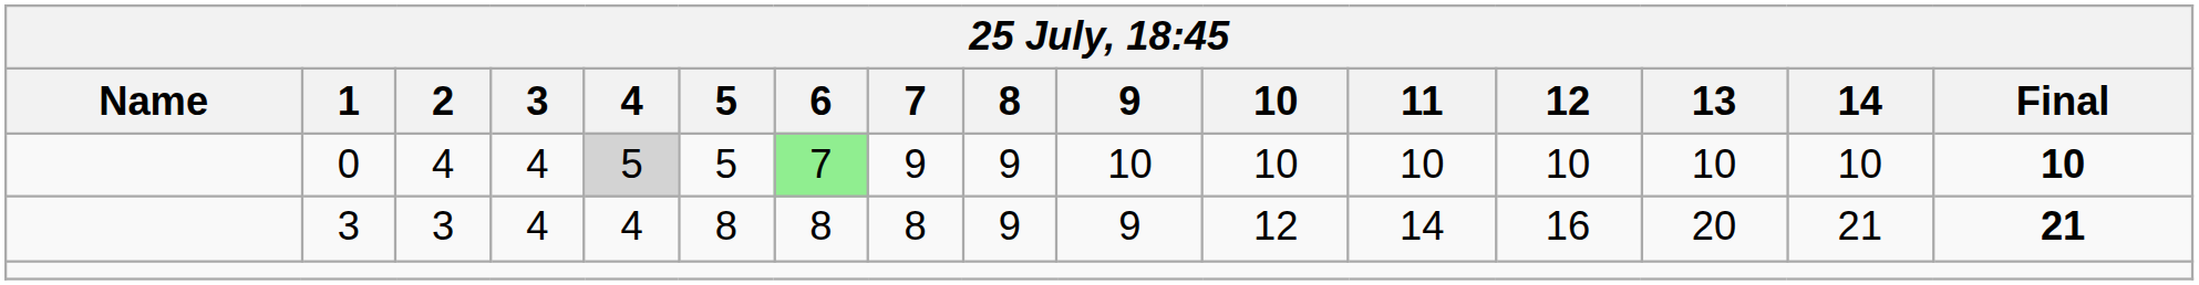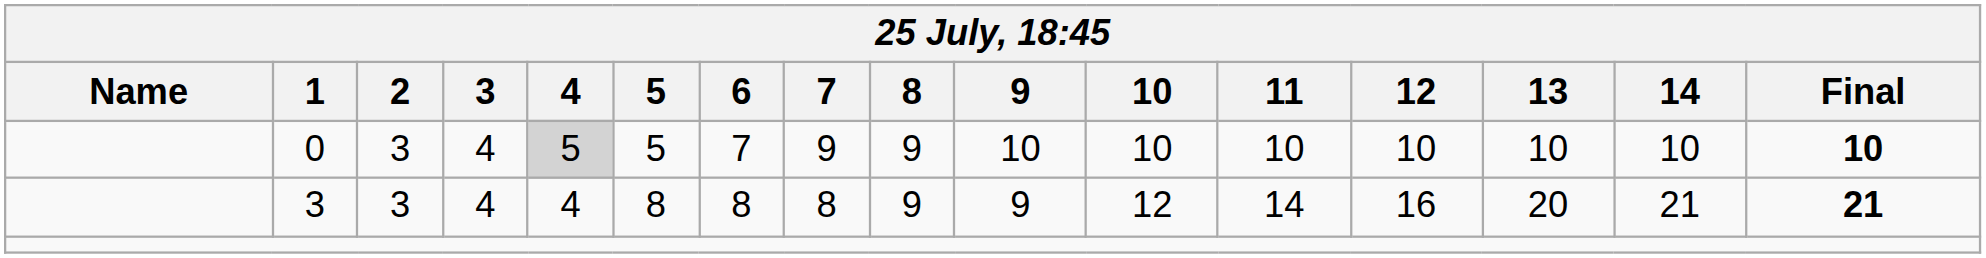 <table class=wikitable style="text-align:center; width: 55%">
 <tr>
 <th colspan=17><em>25 July, 18:45</em></th>
 </tr>
 <tr>
 <th>Name</th>
 <th>1</th>
 <th>2</th>
 <th>3</th>
 <th>4</th>
 <th>5</th>
 <th>6</th>
 <th>7</th>
 <th>8</th>
 <th>9</th>
 <th>10</th>
 <th>11</th>
 <th>12</th>
 <th>13</th>
 <th>14</th>
 <th>Final</th>
 </tr>
 <tr>
 <td align=left></td>
 <td>0</td>
-<td>4</td>
+<td>3</td>
 <td>4</td>
 <td style="background: lightgrey;">5</td>
 <td>5</td>
-<td style="background: lightgreen;">7</td>
+<td>7</td>
 <td>9</td>
 <td>9</td>
 <td>10</td>
 <td>10</td>
 <td>10</td>
 <td>10</td>
 <td>10</td>
 <td>10</td>
 <td><strong>10</strong></td>
 </tr>
 <tr>
 <td align=left><strong></strong></td>
 <td>3</td>
 <td>3</td>
 <td>4</td>
 <td>4</td>
 <td>8</td>
 <td>8</td>
 <td>8</td>
 <td>9</td>
 <td>9</td>
 <td>12</td>
 <td>14</td>
 <td>16</td>
 <td>20</td>
 <td>21</td>
 <td><strong>21</strong></td>
 </tr>
 <tr>
 <td colspan=17></td>
 </tr>
 </table>
